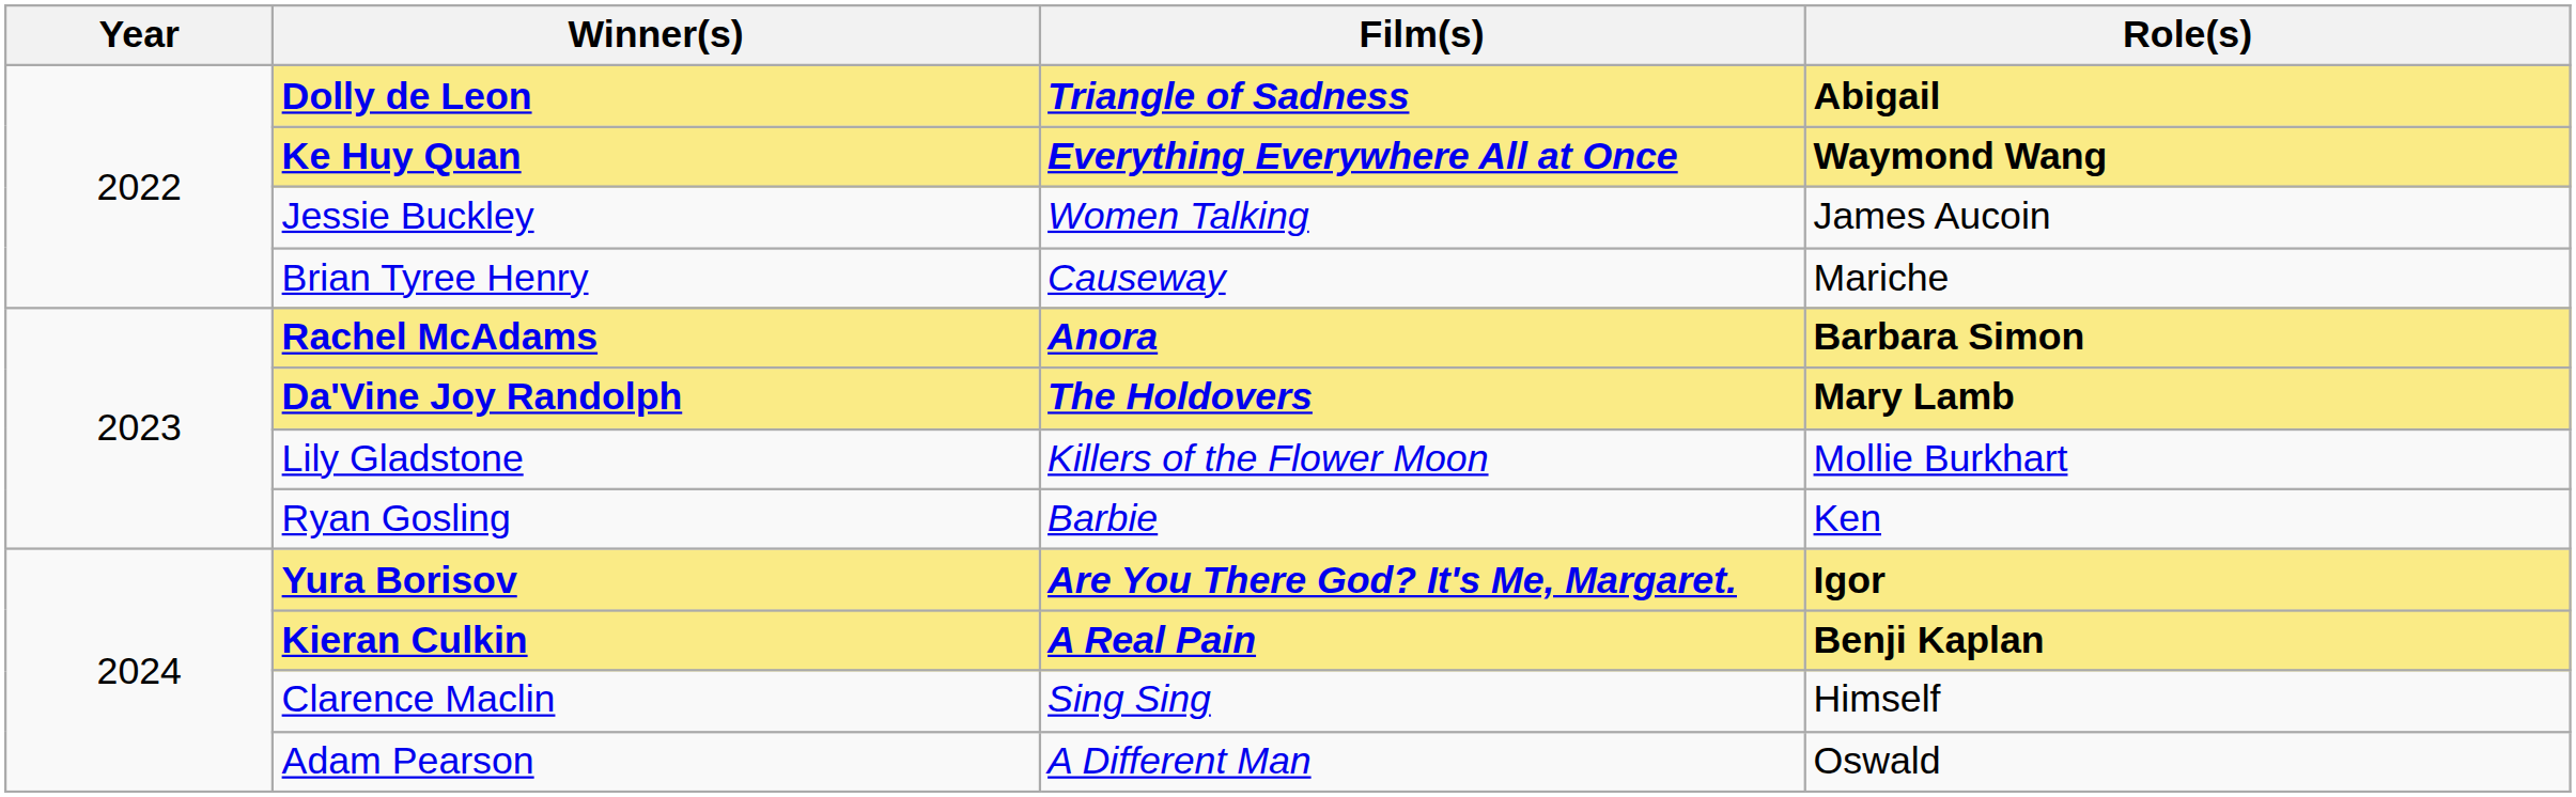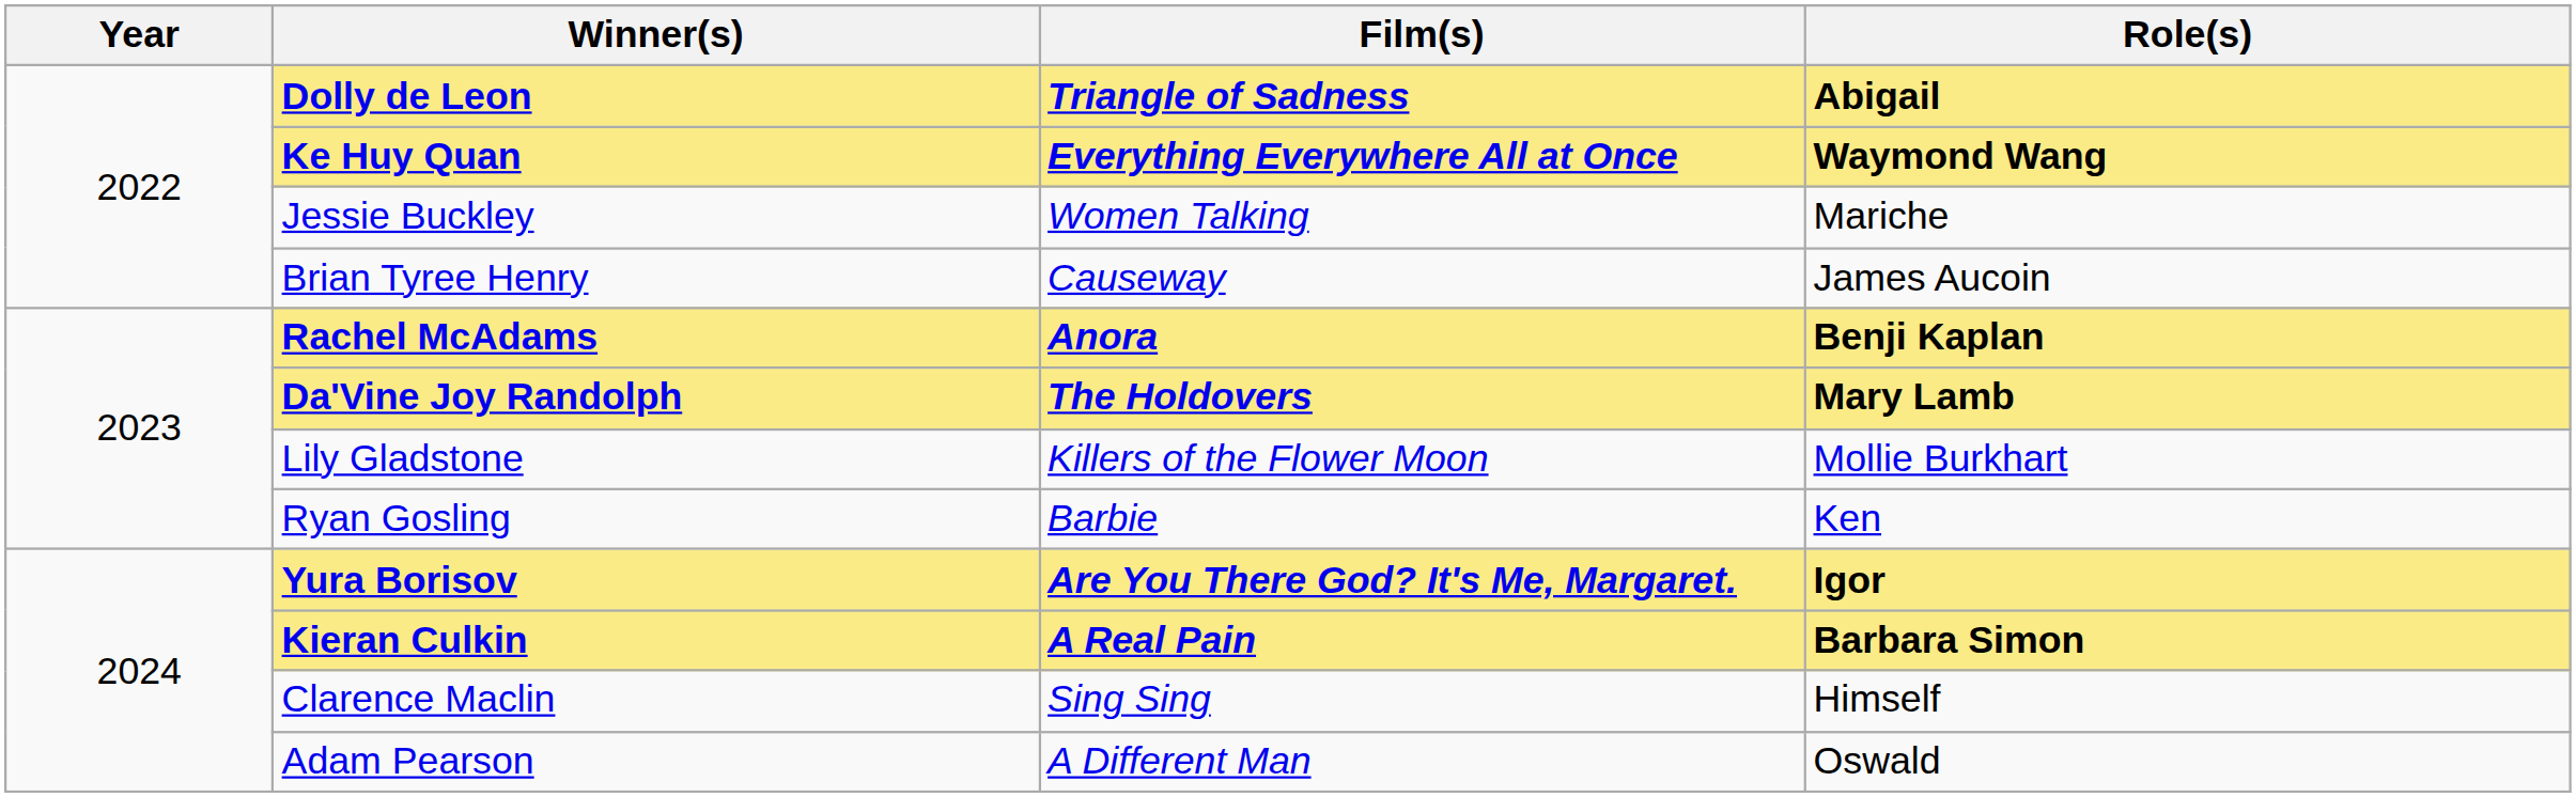 <table class="wikitable" width="68%" cellpadding="5">
 <tr>
 <th width="100"><strong>Year</strong></th>
 <th width="300"><strong>Winner(s)</strong></th>
 <th width="300"><strong>Film(s)</strong></th>
 <th width="300"><strong>Role(s)</strong></th>
 </tr>
 <tr>
 <td rowspan="4" style="text-align:center;">2022<br></td>
 <td style="background:#FAEB86;"><strong><a href='#'>Dolly de Leon</a></strong></td>
 <td style="background:#FAEB86;"><strong><em><a href='#'>Triangle of Sadness</a></em></strong></td>
 <td style="background:#FAEB86;"><strong>Abigail</strong></td>
 </tr>
 <tr>
 <td style="background:#FAEB86;"><strong><a href='#'>Ke Huy Quan</a></strong></td>
 <td style="background:#FAEB86;"><strong><em><a href='#'>Everything Everywhere All at Once</a></em></strong></td>
 <td style="background:#FAEB86;"><strong>Waymond Wang</strong></td>
 </tr>
 <tr>
 <td><a href='#'>Jessie Buckley</a></td>
 <td><em><a href='#'>Women Talking</a></em></td>
-<td>James Aucoin</td>
+<td>Mariche</td>
 </tr>
 <tr>
 <td><a href='#'>Brian Tyree Henry</a></td>
 <td><em><a href='#'>Causeway</a></em></td>
-<td>Mariche</td>
+<td>James Aucoin</td>
 </tr>
 <tr>
 <td rowspan="4" style="text-align:center;">2023<br></td>
 <td style="background:#FAEB86;"><strong><a href='#'>Rachel McAdams</a></strong></td>
 <td style="background:#FAEB86;"><strong><em><a href='#'>Anora</a></em></strong></td>
-<td style="background:#FAEB86;"><strong>Barbara Simon</strong></td>
+<td style="background:#FAEB86;"><strong>Benji Kaplan </strong></td>
 </tr>
 <tr>
 <td style="background:#FAEB86;"><strong><a href='#'>Da'Vine Joy Randolph</a></strong></td>
 <td style="background:#FAEB86;"><strong><em><a href='#'>The Holdovers</a></em></strong></td>
 <td style="background:#FAEB86;"><strong>Mary Lamb</strong></td>
 </tr>
 <tr>
 <td><a href='#'>Lily Gladstone</a></td>
 <td><em><a href='#'>Killers of the Flower Moon</a></em></td>
 <td><a href='#'>Mollie Burkhart</a></td>
 </tr>
 <tr>
 <td><a href='#'>Ryan Gosling</a></td>
 <td><em><a href='#'>Barbie</a></em></td>
 <td><a href='#'>Ken</a></td>
 </tr>
 <tr>
 <td rowspan="4" style="text-align:center;">2024<br></td>
 <td style="background:#FAEB86;"><strong><a href='#'>Yura Borisov</a></strong></td>
 <td style="background:#FAEB86;"><strong><em><a href='#'>Are You There God? It's Me, Margaret.</a></em></strong></td>
 <td style="background:#FAEB86;"><strong>Igor</strong></td>
 </tr>
 <tr>
 <td style="background:#FAEB86;"><strong><a href='#'>Kieran Culkin</a></strong></td>
 <td style="background:#FAEB86;"><strong><em><a href='#'>A Real Pain</a></em></strong></td>
-<td style="background:#FAEB86;"><strong>Benji Kaplan </strong></td>
+<td style="background:#FAEB86;"><strong>Barbara Simon</strong></td>
 </tr>
 <tr>
 <td><a href='#'>Clarence Maclin</a></td>
 <td><em><a href='#'>Sing Sing</a></em></td>
 <td>Himself</td>
 </tr>
 <tr>
 <td><a href='#'>Adam Pearson</a></td>
 <td><em><a href='#'>A Different Man</a></em></td>
 <td>Oswald</td>
 </tr>
 </table>
